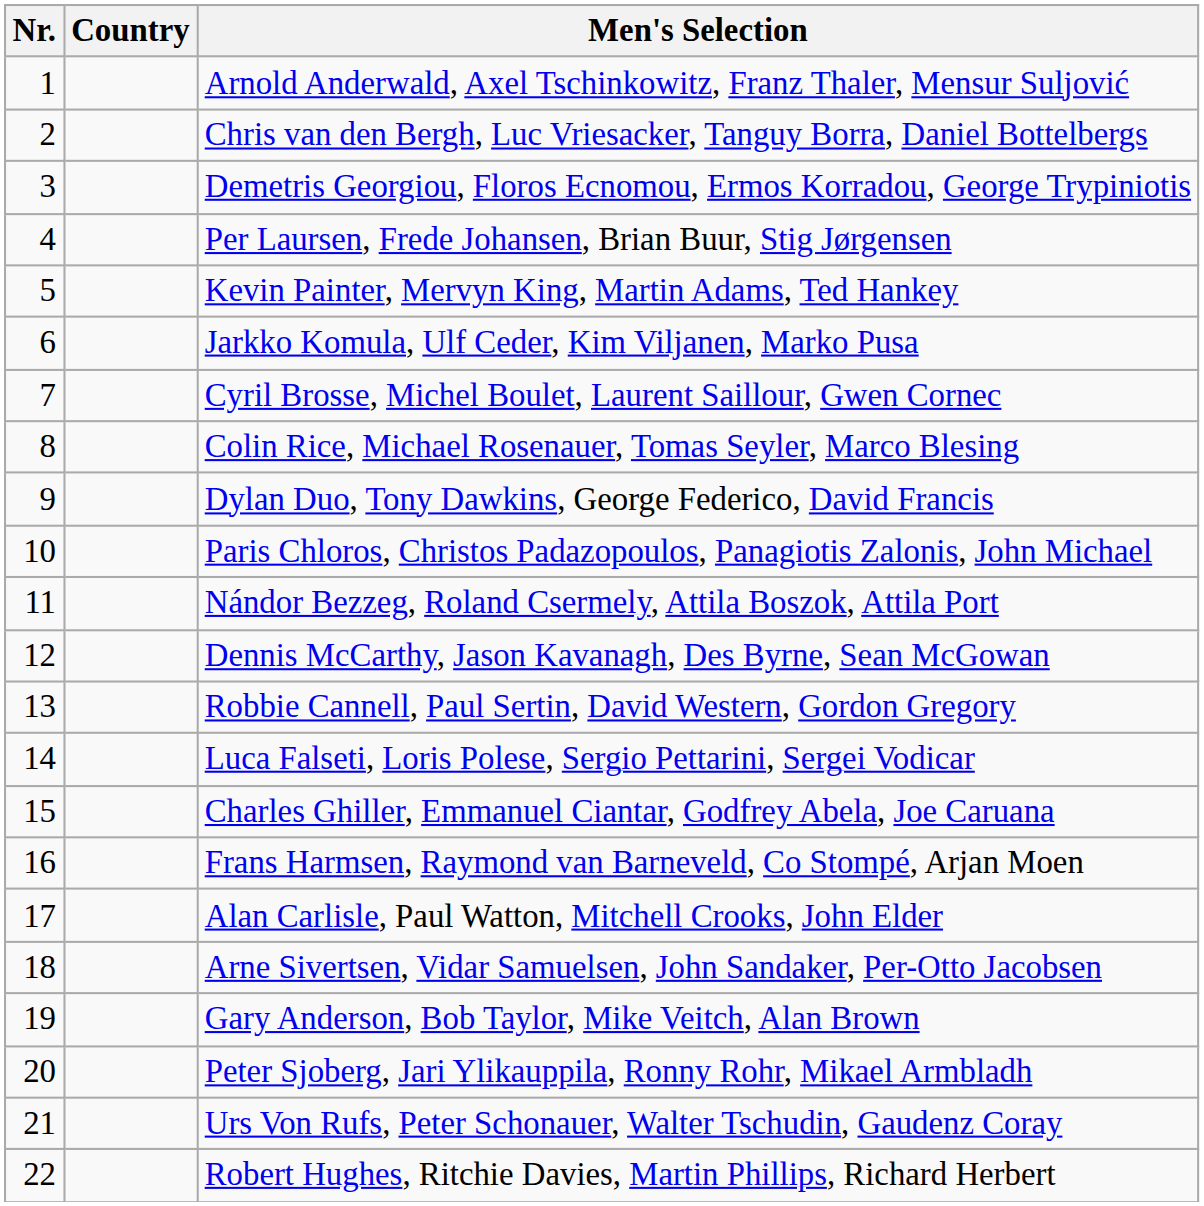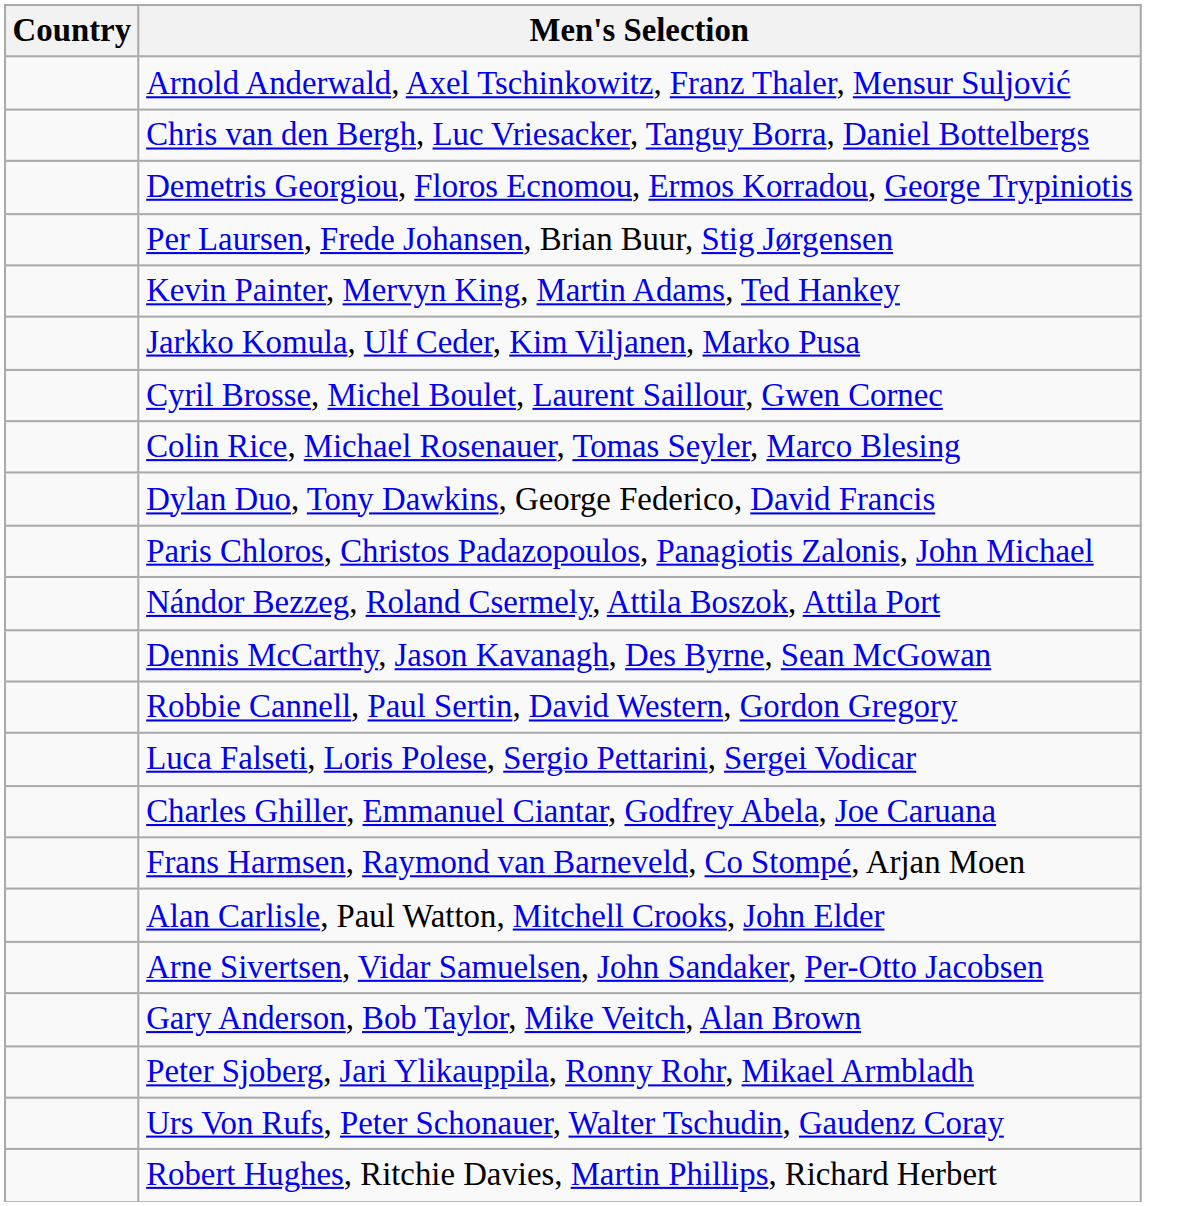 <table class="wikitable">
 <tr>
-<th>Nr.</th>
 <th>Country</th>
 <th>Men's Selection</th>
 </tr>
 <tr>
-<td align=right>1</td>
 <td></td>
 <td><a href='#'>Arnold Anderwald</a>, <a href='#'>Axel Tschinkowitz</a>, <a href='#'>Franz Thaler</a>, <a href='#'>Mensur Suljović</a></td>
 </tr>
 <tr>
-<td align=right>2</td>
 <td></td>
 <td><a href='#'>Chris van den Bergh</a>, <a href='#'>Luc Vriesacker</a>, <a href='#'>Tanguy Borra</a>, <a href='#'>Daniel Bottelbergs</a></td>
 </tr>
 <tr>
-<td align=right>3</td>
 <td></td>
 <td><a href='#'>Demetris Georgiou</a>, <a href='#'>Floros Ecnomou</a>, <a href='#'>Ermos Korradou</a>, <a href='#'>George Trypiniotis</a></td>
 </tr>
 <tr>
-<td align=right>4</td>
 <td></td>
 <td><a href='#'>Per Laursen</a>, <a href='#'>Frede Johansen</a>, Brian Buur, <a href='#'>Stig Jørgensen</a></td>
 </tr>
 <tr>
-<td align=right>5</td>
 <td></td>
 <td><a href='#'>Kevin Painter</a>, <a href='#'>Mervyn King</a>, <a href='#'>Martin Adams</a>, <a href='#'>Ted Hankey</a></td>
 </tr>
 <tr>
-<td align=right>6</td>
 <td></td>
 <td><a href='#'>Jarkko Komula</a>, <a href='#'>Ulf Ceder</a>, <a href='#'>Kim Viljanen</a>, <a href='#'>Marko Pusa</a></td>
 </tr>
 <tr>
-<td align=right>7</td>
 <td></td>
 <td><a href='#'>Cyril Brosse</a>, <a href='#'>Michel Boulet</a>, <a href='#'>Laurent Saillour</a>, <a href='#'>Gwen Cornec</a></td>
 </tr>
 <tr>
-<td align=right>8</td>
 <td></td>
 <td><a href='#'>Colin Rice</a>, <a href='#'>Michael Rosenauer</a>, <a href='#'>Tomas Seyler</a>, <a href='#'>Marco Blesing</a></td>
 </tr>
 <tr>
-<td align=right>9</td>
 <td></td>
 <td><a href='#'>Dylan Duo</a>, <a href='#'>Tony Dawkins</a>, George Federico, <a href='#'>David Francis</a></td>
 </tr>
 <tr>
-<td align=right>10</td>
 <td></td>
 <td><a href='#'>Paris Chloros</a>, <a href='#'>Christos Padazopoulos</a>, <a href='#'>Panagiotis Zalonis</a>, <a href='#'>John Michael</a></td>
 </tr>
 <tr>
-<td align=right>11</td>
 <td></td>
 <td><a href='#'>Nándor Bezzeg</a>, <a href='#'>Roland Csermely</a>, <a href='#'>Attila Boszok</a>, <a href='#'>Attila Port</a></td>
 </tr>
 <tr>
-<td align=right>12</td>
 <td></td>
 <td><a href='#'>Dennis McCarthy</a>, <a href='#'>Jason Kavanagh</a>, <a href='#'>Des Byrne</a>, <a href='#'>Sean McGowan</a></td>
 </tr>
 <tr>
-<td align=right>13</td>
 <td></td>
 <td><a href='#'>Robbie Cannell</a>, <a href='#'>Paul Sertin</a>, <a href='#'>David Western</a>, <a href='#'>Gordon Gregory</a></td>
 </tr>
 <tr>
-<td align=right>14</td>
 <td></td>
 <td><a href='#'>Luca Falseti</a>, <a href='#'>Loris Polese</a>, <a href='#'>Sergio Pettarini</a>, <a href='#'>Sergei Vodicar</a></td>
 </tr>
 <tr>
-<td align=right>15</td>
 <td></td>
 <td><a href='#'>Charles Ghiller</a>, <a href='#'>Emmanuel Ciantar</a>, <a href='#'>Godfrey Abela</a>, <a href='#'>Joe Caruana</a></td>
 </tr>
 <tr>
-<td align=right>16</td>
 <td></td>
 <td><a href='#'>Frans Harmsen</a>, <a href='#'>Raymond van Barneveld</a>, <a href='#'>Co Stompé</a>, Arjan Moen</td>
 </tr>
 <tr>
-<td align=right>17</td>
 <td></td>
 <td><a href='#'>Alan Carlisle</a>, Paul Watton, <a href='#'>Mitchell Crooks</a>, <a href='#'>John Elder</a></td>
 </tr>
 <tr>
-<td align=right>18</td>
 <td></td>
 <td><a href='#'>Arne Sivertsen</a>, <a href='#'>Vidar Samuelsen</a>, <a href='#'>John Sandaker</a>, <a href='#'>Per-Otto Jacobsen</a></td>
 </tr>
 <tr>
-<td align=right>19</td>
 <td></td>
 <td><a href='#'>Gary Anderson</a>, <a href='#'>Bob Taylor</a>, <a href='#'>Mike Veitch</a>, <a href='#'>Alan Brown</a></td>
 </tr>
 <tr>
-<td align=right>20</td>
 <td></td>
 <td><a href='#'>Peter Sjoberg</a>, <a href='#'>Jari Ylikauppila</a>, <a href='#'>Ronny Rohr</a>, <a href='#'>Mikael Armbladh</a></td>
 </tr>
 <tr>
-<td align=right>21</td>
 <td></td>
 <td><a href='#'>Urs Von Rufs</a>, <a href='#'>Peter Schonauer</a>, <a href='#'>Walter Tschudin</a>, <a href='#'>Gaudenz Coray</a></td>
 </tr>
 <tr>
-<td align=right>22</td>
 <td></td>
 <td><a href='#'>Robert Hughes</a>, Ritchie Davies, <a href='#'>Martin Phillips</a>, Richard Herbert</td>
 </tr>
 </table>
